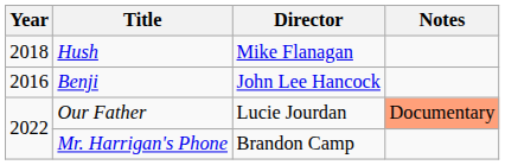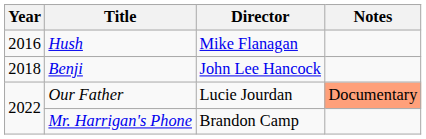 <table class="wikitable">
 <tr>
 <th>Year</th>
 <th>Title</th>
 <th>Director</th>
 <th>Notes</th>
 </tr>
 <tr>
-<td>2018</td>
+<td>2016</td>
 <td><em><a href='#'>Hush</a></em></td>
 <td><a href='#'>Mike Flanagan</a></td>
 <td></td>
 </tr>
 <tr>
-<td>2016</td>
+<td>2018</td>
 <td><em><a href='#'>Benji</a></em></td>
 <td><a href='#'>John Lee Hancock</a></td>
 <td></td>
 </tr>
 <tr>
 <td rowspan=2>2022</td>
 <td><em>Our Father</em></td>
 <td>Lucie Jourdan</td>
 <td style="background: lightsalmon;">Documentary</td>
 </tr>
 <tr>
 <td><em><a href='#'>Mr. Harrigan's Phone</a></em></td>
 <td>Brandon Camp</td>
 <td></td>
 </tr>
 </table>
